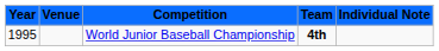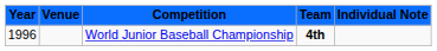 <table class="wikitable">
 <tr>
 <th style="background:#0A6EFF"><span>Year</span></th>
 <th style="background:#0A6EFF"><span>Venue</span></th>
 <th style="background:#0A6EFF"><span>Competition</span></th>
 <th style="background:#0A6EFF"><span>Team</span></th>
 <th style="background:#0A6EFF"><span>Individual Note</span></th>
 </tr>
 <tr>
-<td>1995</td>
+<td>1996</td>
 <td></td>
 <td><a href='#'>World Junior Baseball Championship</a></td>
 <td style="text-align:center"><strong>4th</strong></td>
 <td></td>
 </tr>
 </table>
